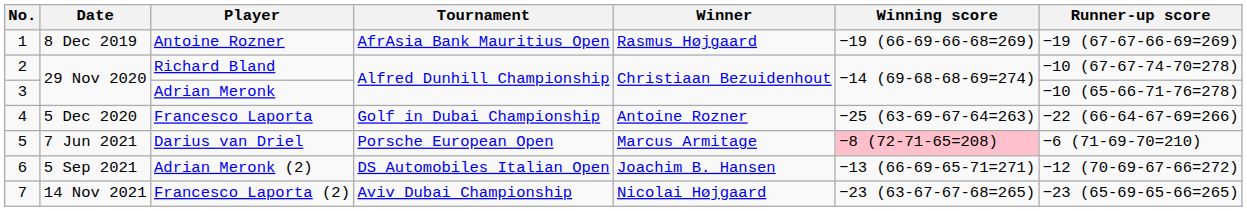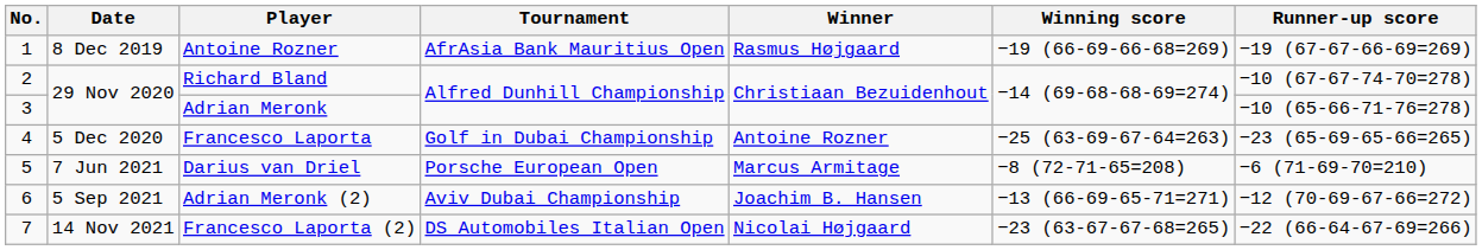 <table class="wikitable" style="font-size:95%;">
 <tr>
 <th>No.</th>
 <th>Date</th>
 <th>Player</th>
 <th>Tournament</th>
 <th>Winner</th>
 <th>Winning score</th>
 <th>Runner-up score</th>
 </tr>
 <tr>
 <td align=center>1</td>
 <td>8 Dec 2019</td>
 <td> <a href='#'>Antoine Rozner</a></td>
 <td><a href='#'>AfrAsia Bank Mauritius Open</a></td>
 <td> <a href='#'>Rasmus Højgaard</a></td>
 <td>−19 (66-69-66-68=269)</td>
 <td>−19 (67-67-66-69=269)</td>
 </tr>
 <tr>
 <td align=center>2</td>
 <td rowspan=2>29 Nov 2020</td>
 <td> <a href='#'>Richard Bland</a></td>
 <td rowspan=2><a href='#'>Alfred Dunhill Championship</a></td>
 <td rowspan=2> <a href='#'>Christiaan Bezuidenhout</a></td>
 <td rowspan=2>−14 (69-68-68-69=274)</td>
 <td>−10 (67-67-74-70=278)</td>
 </tr>
 <tr>
 <td align=center>3</td>
 <td> <a href='#'>Adrian Meronk</a></td>
 <td>−10 (65-66-71-76=278)</td>
 </tr>
 <tr>
 <td align=center>4</td>
 <td>5 Dec 2020</td>
 <td> <a href='#'>Francesco Laporta</a></td>
 <td><a href='#'>Golf in Dubai Championship</a></td>
 <td> <a href='#'>Antoine Rozner</a></td>
 <td>−25 (63-69-67-64=263)</td>
-<td>−22 (66-64-67-69=266)</td>
+<td>−23 (65-69-65-66=265)</td>
 </tr>
 <tr>
 <td align=center>5</td>
 <td>7 Jun 2021</td>
 <td> <a href='#'>Darius van Driel</a></td>
 <td><a href='#'>Porsche European Open</a></td>
 <td> <a href='#'>Marcus Armitage</a></td>
-<td style="background: pink;">−8 (72-71-65=208)</td>
+<td>−8 (72-71-65=208)</td>
 <td>−6 (71-69-70=210)</td>
 </tr>
 <tr>
 <td align=center>6</td>
 <td>5 Sep 2021</td>
 <td> <a href='#'>Adrian Meronk</a> (2)</td>
-<td><a href='#'>DS Automobiles Italian Open</a></td>
+<td><a href='#'>Aviv Dubai Championship</a></td>
 <td> <a href='#'>Joachim B. Hansen</a></td>
 <td>−13 (66-69-65-71=271)</td>
 <td>−12 (70-69-67-66=272)</td>
 </tr>
 <tr>
 <td align=center>7</td>
 <td>14 Nov 2021</td>
 <td> <a href='#'>Francesco Laporta</a> (2)</td>
-<td><a href='#'>Aviv Dubai Championship</a></td>
+<td><a href='#'>DS Automobiles Italian Open</a></td>
 <td> <a href='#'>Nicolai Højgaard</a></td>
 <td>−23 (63-67-67-68=265)</td>
-<td>−23 (65-69-65-66=265)</td>
+<td>−22 (66-64-67-69=266)</td>
 </tr>
 </table>
